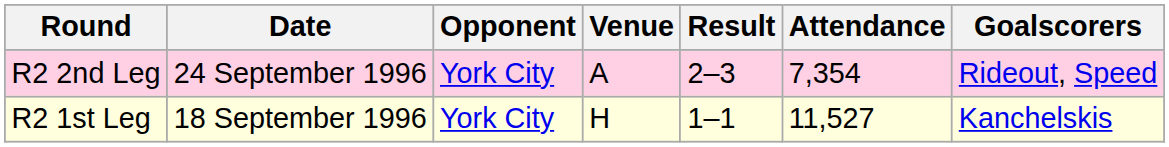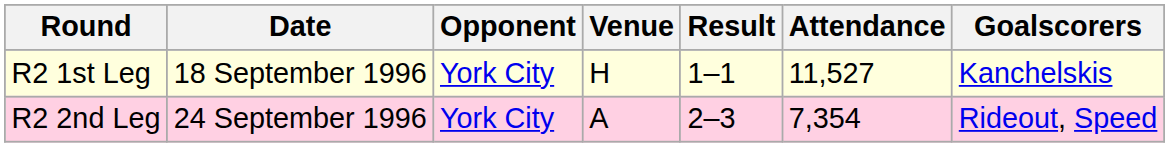 <table class="wikitable">
 <tr>
 <th>Round</th>
 <th>Date</th>
 <th>Opponent</th>
 <th>Venue</th>
 <th>Result</th>
 <th>Attendance</th>
 <th>Goalscorers</th>
 </tr>
+<tr style="background-color: #ffffdd;">
+<td>R2 1st Leg</td>
+<td>18 September 1996</td>
+<td><a href='#'>York City</a></td>
+<td>H</td>
+<td>1–1</td>
+<td>11,527</td>
+<td><a href='#'>Kanchelskis</a></td>
+</tr>
 <tr style="background-color: #ffd0e3;">
 <td>R2 2nd Leg</td>
 <td>24 September 1996</td>
 <td><a href='#'>York City</a></td>
 <td>A</td>
 <td>2–3</td>
 <td>7,354</td>
 <td><a href='#'>Rideout</a>, <a href='#'>Speed</a></td>
 </tr>
-<tr style="background-color: #ffffdd;">
-<td>R2 1st Leg</td>
-<td>18 September 1996</td>
-<td><a href='#'>York City</a></td>
-<td>H</td>
-<td>1–1</td>
-<td>11,527</td>
-<td><a href='#'>Kanchelskis</a></td>
-</tr>
 </table>
